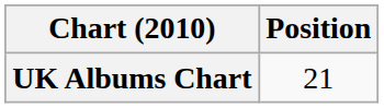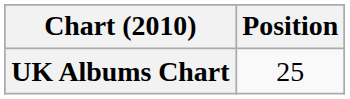 <table class="wikitable plainrowheaders">
 <tr>
 <th>Chart (2010)</th>
 <th>Position</th>
 </tr>
 <tr>
 <th scope="row">UK Albums Chart</th>
-<td style="text-align:center;">21</td>
+<td style="text-align:center;">25</td>
 </tr>
 </table>
